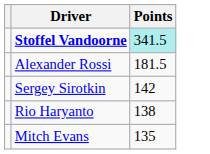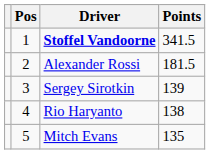 <table class="wikitable" style="font-size:85%;">
 <tr>
 <th></th>
+<th>Pos</th>
 <th>Driver</th>
 <th>Points</th>
 </tr>
 <tr>
 <td></td>
+<td align="center">1</td>
 <td> <strong><a href='#'>Stoffel Vandoorne</a></strong></td>
-<td style="background: paleturquoise;">341.5</td>
+<td>341.5</td>
 </tr>
 <tr>
 <td></td>
+<td align="center">2</td>
 <td> <a href='#'>Alexander Rossi</a></td>
 <td>181.5</td>
 </tr>
 <tr>
 <td></td>
+<td align="center">3</td>
 <td> <a href='#'>Sergey Sirotkin</a></td>
-<td>142</td>
+<td>139</td>
 </tr>
 <tr>
 <td></td>
+<td align="center">4</td>
 <td> <a href='#'>Rio Haryanto</a></td>
 <td>138</td>
 </tr>
 <tr>
 <td></td>
+<td align="center">5</td>
 <td> <a href='#'>Mitch Evans</a></td>
 <td>135</td>
 </tr>
 </table>
